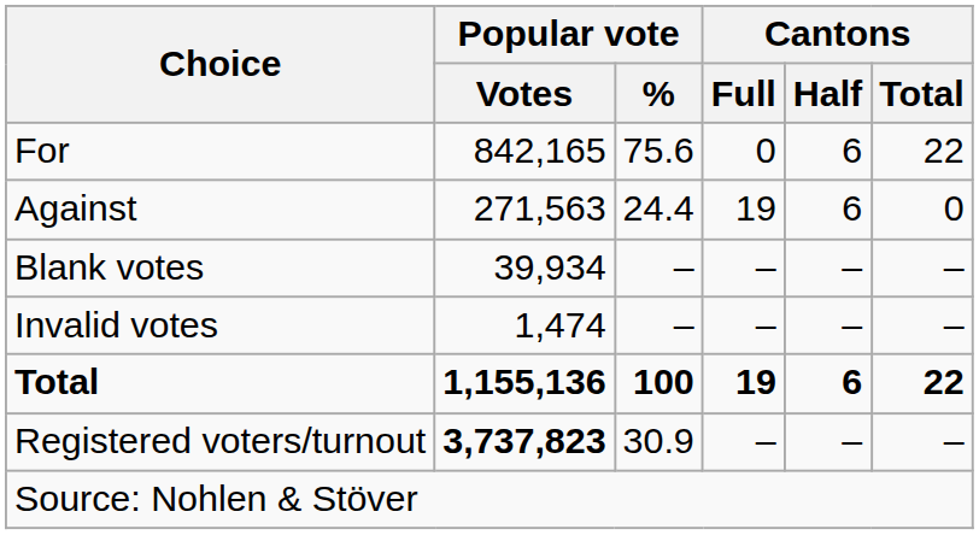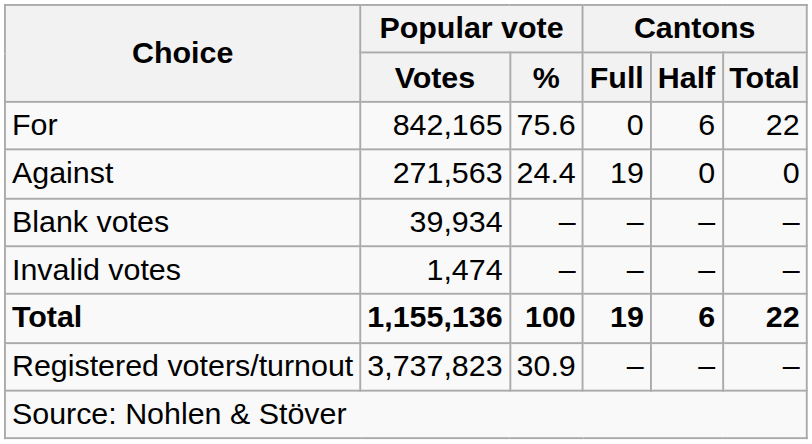 <table class=wikitable style=text-align:right>
 <tr>
 <th rowspan=2>Choice</th>
 <th colspan=2>Popular vote</th>
 <th colspan=3>Cantons</th>
 </tr>
 <tr>
 <th>Votes</th>
 <th>%</th>
 <th>Full</th>
 <th>Half</th>
 <th>Total</th>
 </tr>
 <tr>
 <td align=left>For</td>
 <td>842,165</td>
 <td>75.6</td>
 <td>0</td>
 <td>6</td>
 <td>22</td>
 </tr>
 <tr>
 <td align=left>Against</td>
 <td>271,563</td>
 <td>24.4</td>
 <td>19</td>
-<td>6</td>
+<td>0</td>
 <td>0</td>
 </tr>
 <tr>
 <td align=left>Blank votes</td>
 <td>39,934</td>
 <td>–</td>
 <td>–</td>
 <td>–</td>
 <td>–</td>
 </tr>
 <tr>
 <td align=left>Invalid votes</td>
 <td>1,474</td>
 <td>–</td>
 <td>–</td>
 <td>–</td>
 <td>–</td>
 </tr>
 <tr>
 <td align=left><strong>Total</strong></td>
 <td><strong>1,155,136</strong></td>
 <td><strong>100</strong></td>
 <td><strong>19</strong></td>
 <td><strong>6</strong></td>
 <td><strong>22</strong></td>
 </tr>
 <tr>
 <td align=left>Registered voters/turnout</td>
-<td><strong>3,737,823</strong></td>
+<td>3,737,823</td>
 <td>30.9</td>
 <td>–</td>
 <td>–</td>
 <td>–</td>
 </tr>
 <tr>
 <td align=left colspan=6>Source: Nohlen & Stöver</td>
 </tr>
 </table>
